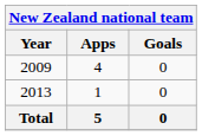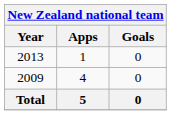 <table class="wikitable" style="text-align:center">
 <tr>
 <th colspan=3><a href='#'>New Zealand national team</a></th>
 </tr>
 <tr>
 <th>Year</th>
 <th>Apps</th>
 <th>Goals</th>
 </tr>
 <tr>
-<td>2009</td>
-<td>4</td>
+<td>2013</td>
+<td>1</td>
 <td>0</td>
 </tr>
 <tr>
-<td>2013</td>
-<td>1</td>
+<td>2009</td>
+<td>4</td>
 <td>0</td>
 </tr>
 <tr>
 <th>Total</th>
 <th>5</th>
 <th>0</th>
 </tr>
 <tr>
 </tr>
 </table>
